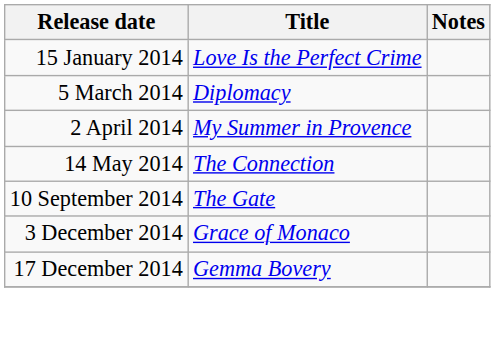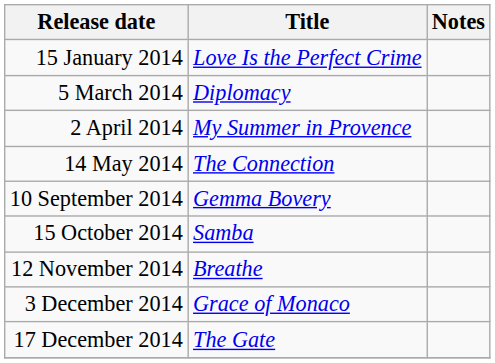 <table class="wikitable sortable">
 <tr>
 <th scope="col">Release date</th>
 <th>Title</th>
 <th>Notes</th>
 </tr>
 <tr>
 <td style="text-align:right;">15 January 2014</td>
 <td><em><a href='#'>Love Is the Perfect Crime</a></em></td>
 <td></td>
 </tr>
 <tr>
 <td style="text-align:right;">5 March 2014</td>
 <td><em><a href='#'>Diplomacy</a></em></td>
 <td></td>
 </tr>
 <tr>
 <td style="text-align:right;">2 April 2014</td>
 <td><em><a href='#'>My Summer in Provence</a></em></td>
 <td></td>
 </tr>
 <tr>
 <td style="text-align:right;">14 May 2014</td>
 <td><em><a href='#'>The Connection</a></em></td>
 <td></td>
 </tr>
 <tr>
 <td style="text-align:right;">10 September 2014</td>
-<td><em><a href='#'>The Gate</a></em></td>
+<td><em><a href='#'>Gemma Bovery</a></em></td>
+<td></td>
+</tr>
+<tr>
+<td style="text-align:right;">15 October 2014</td>
+<td><em><a href='#'>Samba</a></em></td>
+<td></td>
+</tr>
+<tr>
+<td style="text-align:right;">12 November 2014</td>
+<td><em><a href='#'>Breathe</a></em></td>
 <td></td>
 </tr>
 <tr>
 <td style="text-align:right;">3 December 2014</td>
 <td><em><a href='#'>Grace of Monaco</a></em></td>
 <td></td>
 </tr>
 <tr>
 <td style="text-align:right;">17 December 2014</td>
-<td><em><a href='#'>Gemma Bovery</a></em></td>
+<td><em><a href='#'>The Gate</a></em></td>
 <td></td>
 </tr>
 <tr>
 </tr>
 </table>
